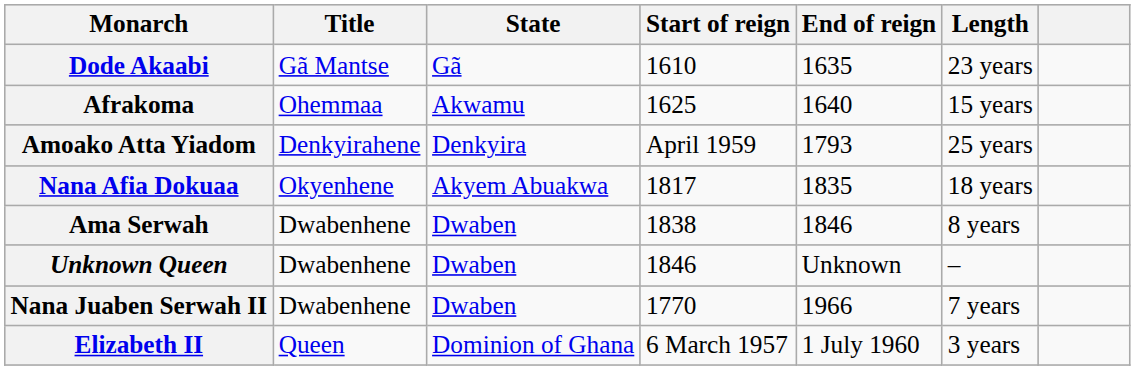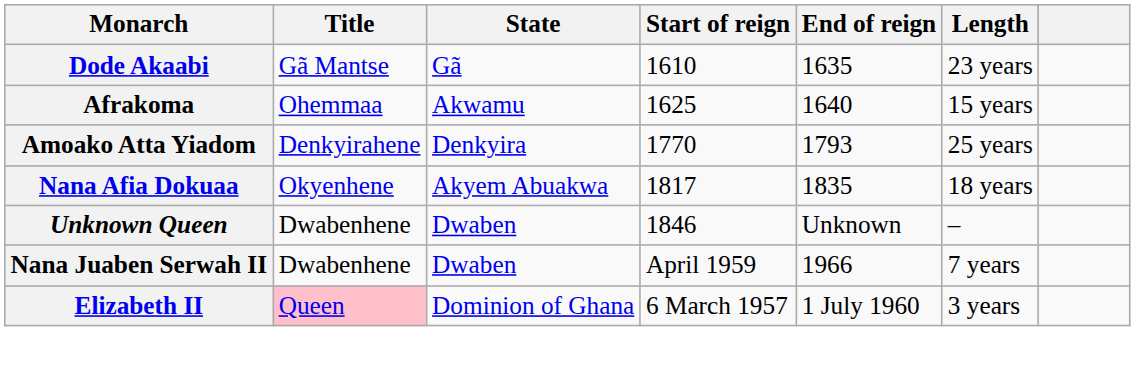 <table class="wikitable">
 <tr>
 <th>Monarch</th>
 <th>Title</th>
 <th>State</th>
 <th>Start of reign</th>
 <th>End of reign</th>
 <th>Length</th>
 <th class="unsortable" width="50px"></th>
 </tr>
 <tr>
 <th><a href='#'>Dode Akaabi</a></th>
 <td><a href='#'>Gã Mantse</a></td>
 <td><a href='#'>Gã</a></td>
 <td>1610</td>
 <td>1635</td>
 <td>23 years</td>
 <td></td>
 </tr>
 <tr>
 <th>Afrakoma</th>
 <td><a href='#'>Ohemmaa</a></td>
 <td><a href='#'>Akwamu</a></td>
 <td>1625</td>
 <td>1640</td>
 <td>15 years</td>
 <td></td>
 </tr>
 <tr>
 <th>Amoako Atta Yiadom</th>
 <td><a href='#'>Denkyirahene</a></td>
 <td><a href='#'>Denkyira</a></td>
-<td>April 1959</td>
+<td>1770</td>
 <td>1793</td>
 <td>25 years</td>
 <td></td>
 </tr>
 <tr>
 <th><a href='#'>Nana Afia Dokuaa</a></th>
 <td><a href='#'>Okyenhene</a></td>
 <td><a href='#'>Akyem Abuakwa</a></td>
 <td>1817</td>
 <td>1835</td>
 <td>18 years</td>
-<td></td>
-</tr>
-<tr>
-<th>Ama Serwah</th>
-<td>Dwabenhene</td>
-<td><a href='#'>Dwaben</a></td>
-<td>1838</td>
-<td>1846</td>
-<td>8 years</td>
 <td></td>
 </tr>
 <tr>
 <th><strong><em>Unknown Queen</em></strong></th>
 <td>Dwabenhene</td>
 <td><a href='#'>Dwaben</a></td>
 <td>1846</td>
 <td>Unknown</td>
 <td>–</td>
 <td></td>
 </tr>
 <tr>
 <th>Nana Juaben Serwah II</th>
 <td>Dwabenhene</td>
 <td><a href='#'>Dwaben</a></td>
-<td>1770</td>
+<td>April 1959</td>
 <td>1966</td>
 <td>7 years</td>
 <td></td>
 </tr>
 <tr>
 <th><a href='#'>Elizabeth II</a></th>
-<td><a href='#'>Queen</a></td>
+<td style="background: pink;"><a href='#'>Queen</a></td>
 <td><a href='#'>Dominion of Ghana</a></td>
 <td>6 March 1957</td>
 <td>1 July 1960</td>
 <td>3 years</td>
 <td></td>
 </tr>
 </table>
